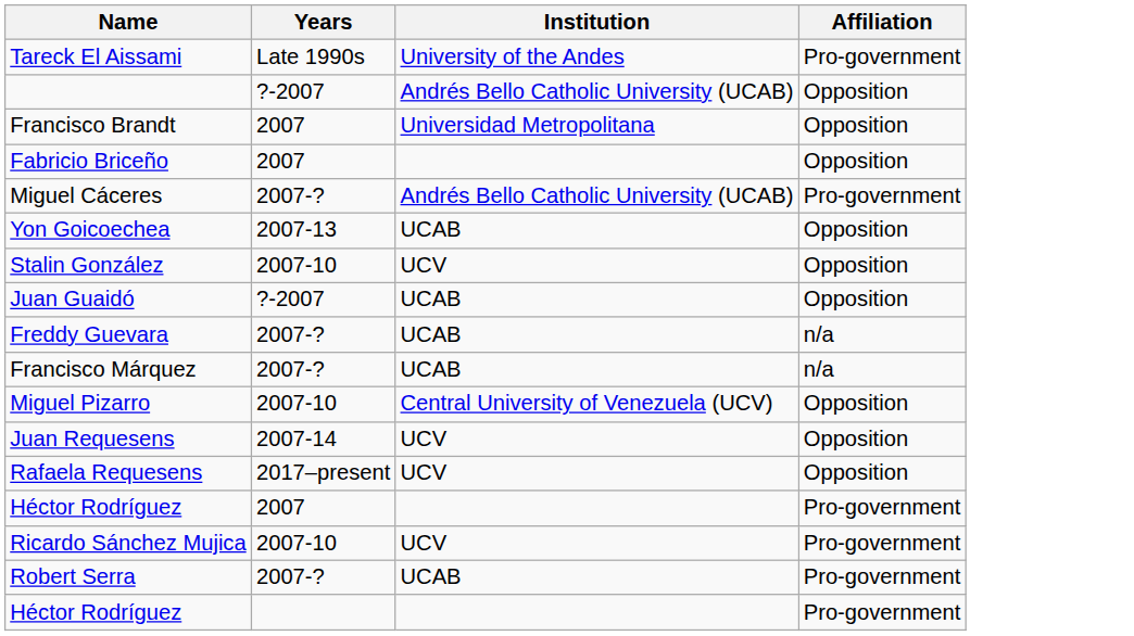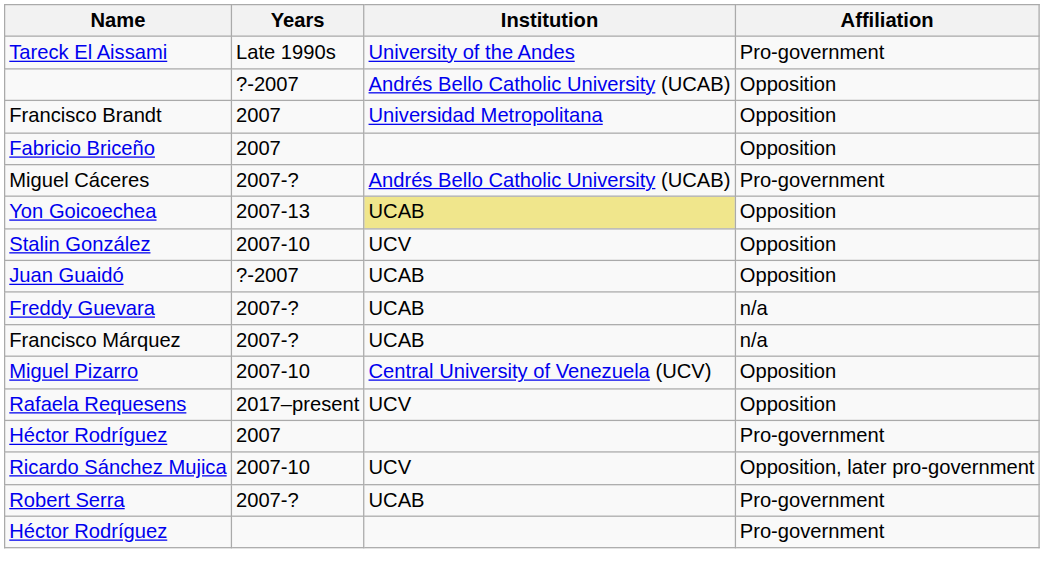 <table class="wikitable">
 <tr>
 <th>Name</th>
 <th>Years</th>
 <th>Institution</th>
 <th>Affiliation</th>
 </tr>
 <tr>
 <td><a href='#'>Tareck El Aissami</a></td>
 <td>Late 1990s</td>
 <td><a href='#'>University of the Andes</a></td>
 <td>Pro-government</td>
 </tr>
 <tr>
 <td></td>
 <td>?-2007</td>
 <td><a href='#'>Andrés Bello Catholic University</a> (UCAB)</td>
 <td>Opposition</td>
 </tr>
 <tr>
 <td>Francisco Brandt</td>
 <td>2007</td>
 <td><a href='#'>Universidad Metropolitana</a></td>
 <td>Opposition</td>
 </tr>
 <tr>
 <td><a href='#'>Fabricio Briceño</a></td>
 <td>2007</td>
 <td></td>
 <td>Opposition</td>
 </tr>
 <tr>
 <td>Miguel Cáceres</td>
 <td>2007-?</td>
 <td><a href='#'>Andrés Bello Catholic University</a> (UCAB)</td>
 <td>Pro-government</td>
 </tr>
 <tr>
 <td><a href='#'>Yon Goicoechea</a></td>
 <td>2007-13</td>
-<td>UCAB</td>
+<td style="background: khaki;">UCAB</td>
 <td>Opposition</td>
 </tr>
 <tr>
 <td><a href='#'>Stalin González</a></td>
 <td>2007-10</td>
 <td>UCV</td>
 <td>Opposition</td>
 </tr>
 <tr>
 <td><a href='#'>Juan Guaidó</a></td>
 <td>?-2007</td>
 <td>UCAB</td>
 <td>Opposition</td>
 </tr>
 <tr>
 <td><a href='#'>Freddy Guevara</a></td>
 <td>2007-?</td>
 <td>UCAB</td>
 <td>n/a</td>
 </tr>
 <tr>
 <td>Francisco Márquez</td>
 <td>2007-?</td>
 <td>UCAB</td>
 <td>n/a</td>
 </tr>
 <tr>
 <td><a href='#'>Miguel Pizarro</a></td>
 <td>2007-10</td>
 <td><a href='#'>Central University of Venezuela</a> (UCV)</td>
 <td>Opposition</td>
 </tr>
 <tr>
-<td><a href='#'>Juan Requesens</a></td>
-<td>2007-14</td>
-<td>UCV</td>
-<td>Opposition</td>
-</tr>
-<tr>
 <td><a href='#'>Rafaela Requesens</a></td>
 <td>2017–present</td>
 <td>UCV</td>
 <td>Opposition</td>
 </tr>
 <tr>
 <td><a href='#'>Héctor Rodríguez</a></td>
 <td>2007</td>
 <td></td>
 <td>Pro-government</td>
 </tr>
 <tr>
 <td><a href='#'>Ricardo Sánchez Mujica</a></td>
 <td>2007-10</td>
 <td>UCV</td>
-<td>Pro-government</td>
+<td>Opposition, later pro-government</td>
 </tr>
 <tr>
 <td><a href='#'>Robert Serra</a></td>
 <td>2007-?</td>
 <td>UCAB</td>
 <td>Pro-government</td>
 </tr>
 <tr>
 <td><a href='#'>Héctor Rodríguez</a></td>
 <td></td>
 <td></td>
 <td>Pro-government</td>
 </tr>
 </table>
